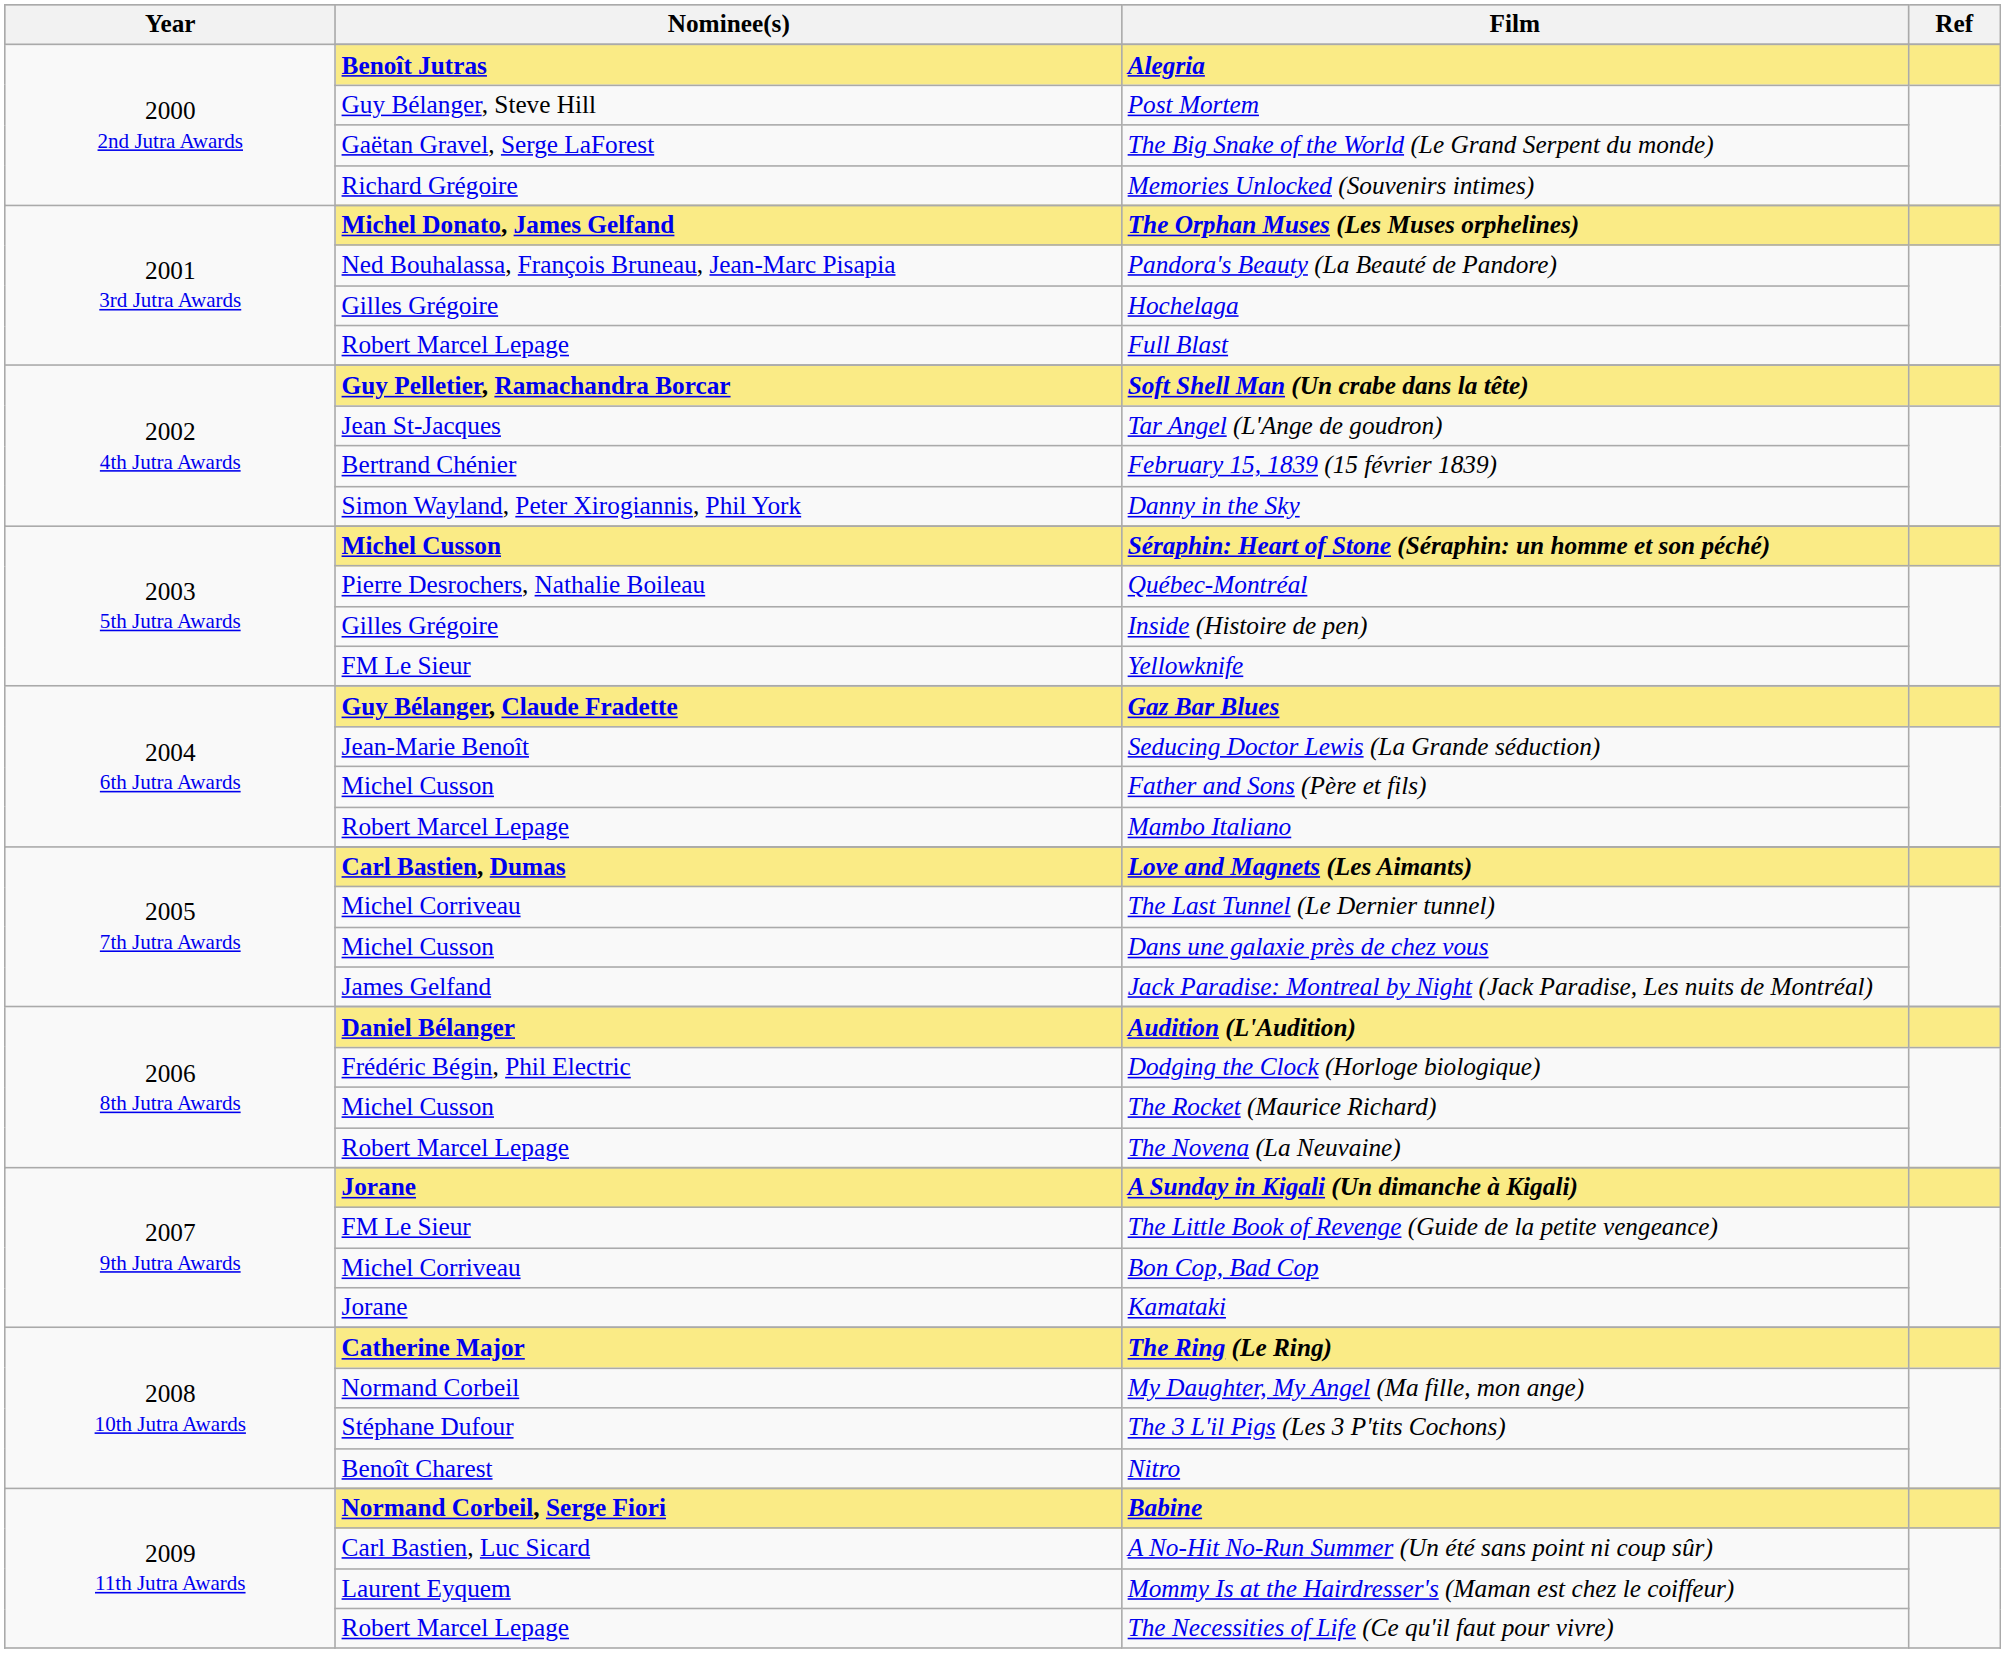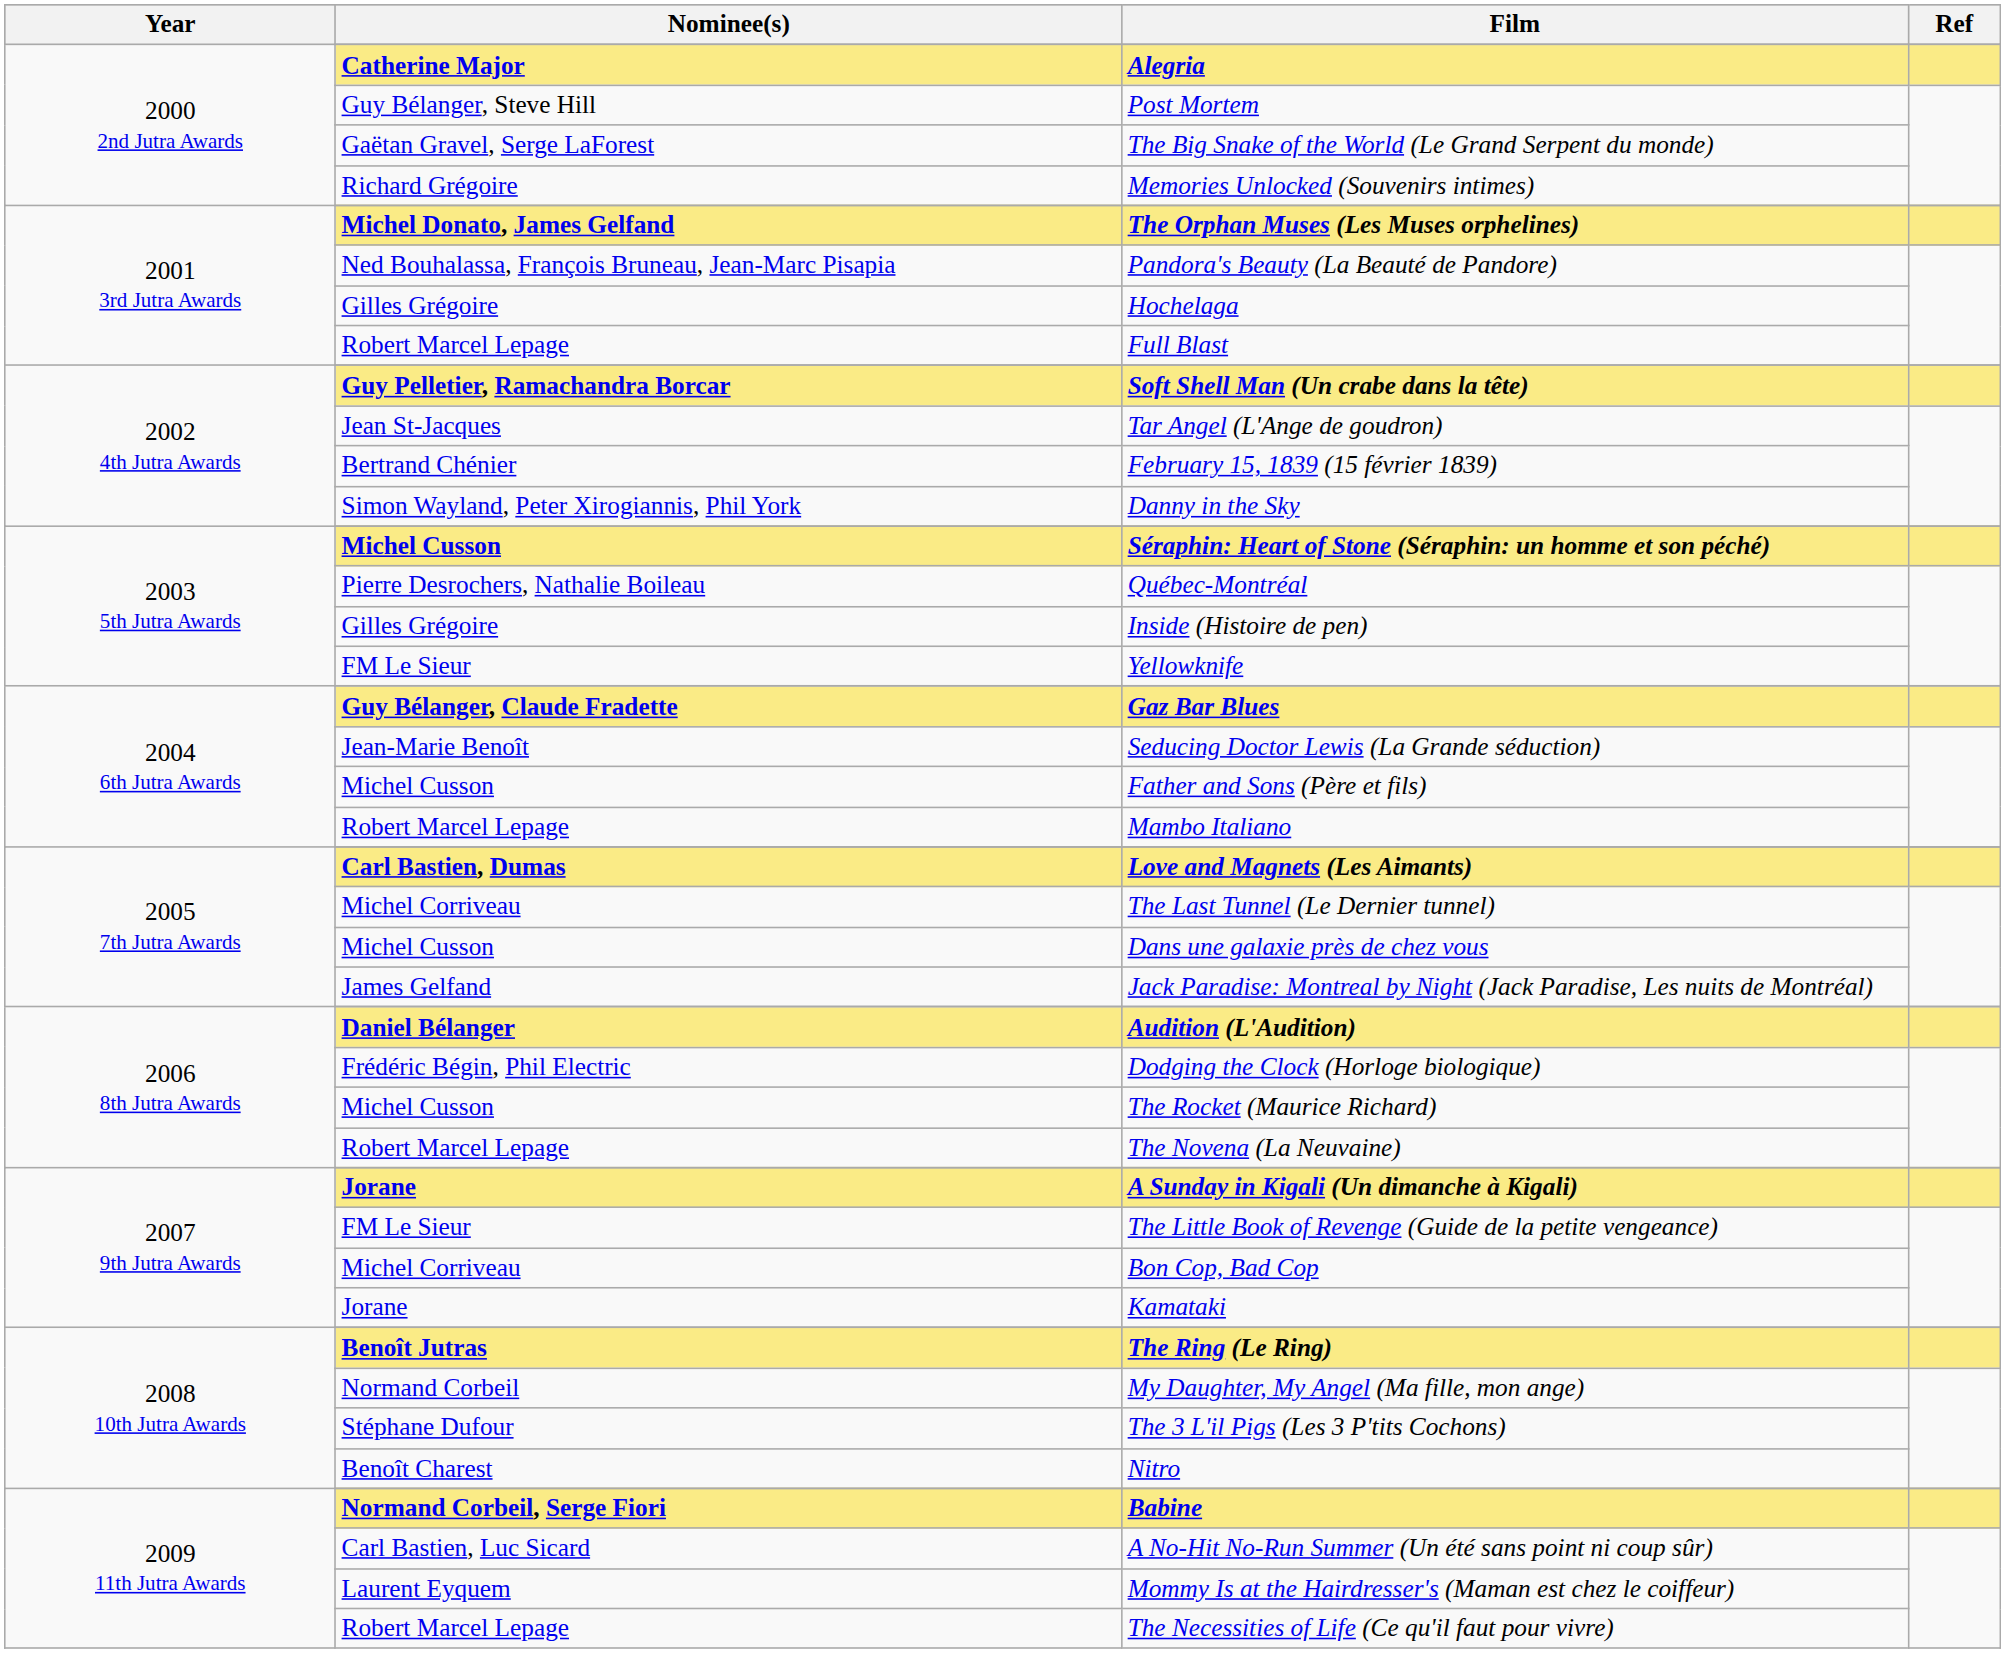 <table class="wikitable" style="width:100%;">
 <tr style="background:#bebebe;">
 <th style="width:8%;">Year</th>
 <th style="width:19%;">Nominee(s)</th>
 <th style="width:19%;">Film</th>
 <th style="width:2%;">Ref</th>
 </tr>
 <tr>
 <td rowspan="5" align="center">2000<br> <small><a href='#'>2nd Jutra Awards</a></small></td>
 </tr>
 <tr style="background:#FAEB86">
-<td><strong><a href='#'>Benoît Jutras</a></strong></td>
+<td><strong><a href='#'>Catherine Major</a></strong></td>
 <td><strong><em><a href='#'>Alegria</a></em></strong></td>
 <td></td>
 </tr>
 <tr>
 <td><a href='#'>Guy Bélanger</a>, Steve Hill</td>
 <td><em><a href='#'>Post Mortem</a></em></td>
 <td rowspan=3></td>
 </tr>
 <tr>
 <td><a href='#'>Gaëtan Gravel</a>, <a href='#'>Serge LaForest</a></td>
 <td><em><a href='#'>The Big Snake of the World</a> (Le Grand Serpent du monde)</em></td>
 </tr>
 <tr>
 <td><a href='#'>Richard Grégoire</a></td>
 <td><em><a href='#'>Memories Unlocked</a> (Souvenirs intimes)</em></td>
 </tr>
 <tr>
 <td rowspan="5" align="center">2001<br> <small><a href='#'>3rd Jutra Awards</a></small></td>
 </tr>
 <tr style="background:#FAEB86">
 <td><strong><a href='#'>Michel Donato</a>, <a href='#'>James Gelfand</a></strong></td>
 <td><strong><em><a href='#'>The Orphan Muses</a> (Les Muses orphelines)</em></strong></td>
 <td></td>
 </tr>
 <tr>
 <td><a href='#'>Ned Bouhalassa</a>, <a href='#'>François Bruneau</a>, <a href='#'>Jean-Marc Pisapia</a></td>
 <td><em><a href='#'>Pandora's Beauty</a> (La Beauté de Pandore)</em></td>
 <td rowspan=3></td>
 </tr>
 <tr>
 <td><a href='#'>Gilles Grégoire</a></td>
 <td><em><a href='#'>Hochelaga</a></em></td>
 </tr>
 <tr>
 <td><a href='#'>Robert Marcel Lepage</a></td>
 <td><em><a href='#'>Full Blast</a></em></td>
 </tr>
 <tr>
 <td rowspan="5" align="center">2002 <br> <small><a href='#'>4th Jutra Awards</a></small></td>
 </tr>
 <tr style="background:#FAEB86">
 <td><strong><a href='#'>Guy Pelletier</a>, <a href='#'>Ramachandra Borcar</a></strong></td>
 <td><strong><em><a href='#'>Soft Shell Man</a> (Un crabe dans la tête)</em></strong></td>
 <td></td>
 </tr>
 <tr>
 <td><a href='#'>Jean St-Jacques</a></td>
 <td><em><a href='#'>Tar Angel</a> (L'Ange de goudron)</em></td>
 <td rowspan=3></td>
 </tr>
 <tr>
 <td><a href='#'>Bertrand Chénier</a></td>
 <td><em><a href='#'>February 15, 1839</a> (15 février 1839)</em></td>
 </tr>
 <tr>
 <td><a href='#'>Simon Wayland</a>, <a href='#'>Peter Xirogiannis</a>, <a href='#'>Phil York</a></td>
 <td><em><a href='#'>Danny in the Sky</a></em></td>
 </tr>
 <tr>
 <td rowspan="5" align="center">2003 <br> <small><a href='#'>5th Jutra Awards</a></small></td>
 </tr>
 <tr style="background:#FAEB86">
 <td><strong><a href='#'>Michel Cusson</a></strong></td>
 <td><strong><em><a href='#'>Séraphin: Heart of Stone</a> (Séraphin: un homme et son péché)</em></strong></td>
 <td></td>
 </tr>
 <tr>
 <td><a href='#'>Pierre Desrochers</a>, <a href='#'>Nathalie Boileau</a></td>
 <td><em><a href='#'>Québec-Montréal</a></em></td>
 <td rowspan=3></td>
 </tr>
 <tr>
 <td><a href='#'>Gilles Grégoire</a></td>
 <td><em><a href='#'>Inside</a> (Histoire de pen)</em></td>
 </tr>
 <tr>
 <td><a href='#'>FM Le Sieur</a></td>
 <td><em><a href='#'>Yellowknife</a></em></td>
 </tr>
 <tr>
 <td rowspan="5" align="center">2004 <br> <small><a href='#'>6th Jutra Awards</a></small></td>
 </tr>
 <tr style="background:#FAEB86">
 <td><strong><a href='#'>Guy Bélanger</a>, <a href='#'>Claude Fradette</a></strong></td>
 <td><strong><em><a href='#'>Gaz Bar Blues</a></em></strong></td>
 <td></td>
 </tr>
 <tr>
 <td><a href='#'>Jean-Marie Benoît</a></td>
 <td><em><a href='#'>Seducing Doctor Lewis</a> (La Grande séduction)</em></td>
 <td rowspan=3></td>
 </tr>
 <tr>
 <td><a href='#'>Michel Cusson</a></td>
 <td><em><a href='#'>Father and Sons</a> (Père et fils)</em></td>
 </tr>
 <tr>
 <td><a href='#'>Robert Marcel Lepage</a></td>
 <td><em><a href='#'>Mambo Italiano</a></em></td>
 </tr>
 <tr>
 <td rowspan="5" align="center">2005 <br> <small><a href='#'>7th Jutra Awards</a></small></td>
 </tr>
 <tr style="background:#FAEB86">
 <td><strong><a href='#'>Carl Bastien</a>, <a href='#'>Dumas</a></strong></td>
 <td><strong><em><a href='#'>Love and Magnets</a> (Les Aimants)</em></strong></td>
 <td></td>
 </tr>
 <tr>
 <td><a href='#'>Michel Corriveau</a></td>
 <td><em><a href='#'>The Last Tunnel</a> (Le Dernier tunnel)</em></td>
 <td rowspan=3></td>
 </tr>
 <tr>
 <td><a href='#'>Michel Cusson</a></td>
 <td><em><a href='#'>Dans une galaxie près de chez vous</a></em></td>
 </tr>
 <tr>
 <td><a href='#'>James Gelfand</a></td>
 <td><em><a href='#'>Jack Paradise: Montreal by Night</a> (Jack Paradise, Les nuits de Montréal)</em></td>
 </tr>
 <tr>
 <td rowspan="5" align="center">2006 <br> <small><a href='#'>8th Jutra Awards</a></small></td>
 </tr>
 <tr style="background:#FAEB86">
 <td><strong><a href='#'>Daniel Bélanger</a></strong></td>
 <td><strong><em><a href='#'>Audition</a> (L'Audition)</em></strong></td>
 <td></td>
 </tr>
 <tr>
 <td><a href='#'>Frédéric Bégin</a>, <a href='#'>Phil Electric</a></td>
 <td><em><a href='#'>Dodging the Clock</a> (Horloge biologique)</em></td>
 <td rowspan=3></td>
 </tr>
 <tr>
 <td><a href='#'>Michel Cusson</a></td>
 <td><em><a href='#'>The Rocket</a> (Maurice Richard)</em></td>
 </tr>
 <tr>
 <td><a href='#'>Robert Marcel Lepage</a></td>
 <td><em><a href='#'>The Novena</a> (La Neuvaine)</em></td>
 </tr>
 <tr>
 <td rowspan="5" align="center">2007 <br> <small><a href='#'>9th Jutra Awards</a></small></td>
 </tr>
 <tr style="background:#FAEB86">
 <td><strong><a href='#'>Jorane</a></strong></td>
 <td><strong><em><a href='#'>A Sunday in Kigali</a> (Un dimanche à Kigali)</em></strong></td>
 <td></td>
 </tr>
 <tr>
 <td><a href='#'>FM Le Sieur</a></td>
 <td><em><a href='#'>The Little Book of Revenge</a> (Guide de la petite vengeance)</em></td>
 <td rowspan=3></td>
 </tr>
 <tr>
 <td><a href='#'>Michel Corriveau</a></td>
 <td><em><a href='#'>Bon Cop, Bad Cop</a></em></td>
 </tr>
 <tr>
 <td><a href='#'>Jorane</a></td>
 <td><em><a href='#'>Kamataki</a></em></td>
 </tr>
 <tr>
 <td rowspan="5" align="center">2008 <br> <small><a href='#'>10th Jutra Awards</a></small></td>
 </tr>
 <tr style="background:#FAEB86">
-<td><strong><a href='#'>Catherine Major</a></strong></td>
+<td><strong><a href='#'>Benoît Jutras</a></strong></td>
 <td><strong><em><a href='#'>The Ring</a> (Le Ring)</em></strong></td>
 <td></td>
 </tr>
 <tr>
 <td><a href='#'>Normand Corbeil</a></td>
 <td><em><a href='#'>My Daughter, My Angel</a> (Ma fille, mon ange)</em></td>
 <td rowspan=3></td>
 </tr>
 <tr>
 <td><a href='#'>Stéphane Dufour</a></td>
 <td><em><a href='#'>The 3 L'il Pigs</a> (Les 3 P'tits Cochons)</em></td>
 </tr>
 <tr>
 <td><a href='#'>Benoît Charest</a></td>
 <td><em><a href='#'>Nitro</a></em></td>
 </tr>
 <tr>
 <td rowspan="5" align="center">2009 <br> <small><a href='#'>11th Jutra Awards</a></small></td>
 </tr>
 <tr style="background:#FAEB86">
 <td><strong><a href='#'>Normand Corbeil</a>, <a href='#'>Serge Fiori</a></strong></td>
 <td><strong><em><a href='#'>Babine</a></em></strong></td>
 <td></td>
 </tr>
 <tr>
 <td><a href='#'>Carl Bastien</a>, <a href='#'>Luc Sicard</a></td>
 <td><em><a href='#'>A No-Hit No-Run Summer</a> (Un été sans point ni coup sûr)</em></td>
 <td rowspan=3></td>
 </tr>
 <tr>
 <td><a href='#'>Laurent Eyquem</a></td>
 <td><em><a href='#'>Mommy Is at the Hairdresser's</a> (Maman est chez le coiffeur)</em></td>
 </tr>
 <tr>
 <td><a href='#'>Robert Marcel Lepage</a></td>
 <td><em><a href='#'>The Necessities of Life</a> (Ce qu'il faut pour vivre)</em></td>
 </tr>
 </table>
